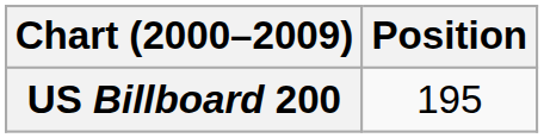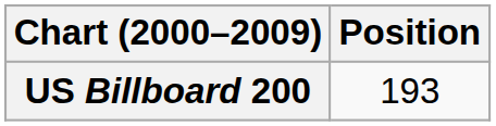 <table class="wikitable plainrowheaders">
 <tr>
 <th>Chart (2000–2009)</th>
 <th>Position</th>
 </tr>
 <tr>
 <th scope="row">US <em>Billboard</em> 200</th>
-<td style="text-align:center;">195</td>
+<td style="text-align:center;">193</td>
 </tr>
 </table>
